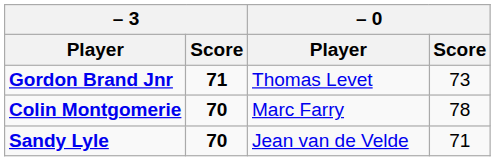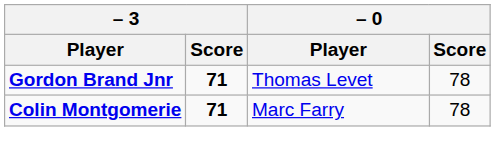 <table class=wikitable>
 <tr>
 <th colspan=2> – 3</th>
 <th colspan=2> – 0</th>
 </tr>
 <tr>
 <th width=145>Player</th>
 <th>Score</th>
 <th width=145>Player</th>
 <th>Score</th>
 </tr>
 <tr>
 <td><strong><a href='#'>Gordon Brand Jnr</a></strong></td>
 <td align=center><strong>71</strong></td>
 <td><a href='#'>Thomas Levet</a></td>
-<td align=center>73</td>
+<td align=center>78</td>
 </tr>
 <tr>
 <td><strong><a href='#'>Colin Montgomerie</a></strong></td>
-<td align=center><strong>70</strong></td>
+<td align=center><strong>71</strong></td>
 <td><a href='#'>Marc Farry</a></td>
 <td align=center>78</td>
 </tr>
-<tr>
-<td><strong><a href='#'>Sandy Lyle</a></strong></td>
-<td align=center><strong>70</strong></td>
-<td><a href='#'>Jean van de Velde</a></td>
-<td align=center>71</td>
-</tr>
 </table>
